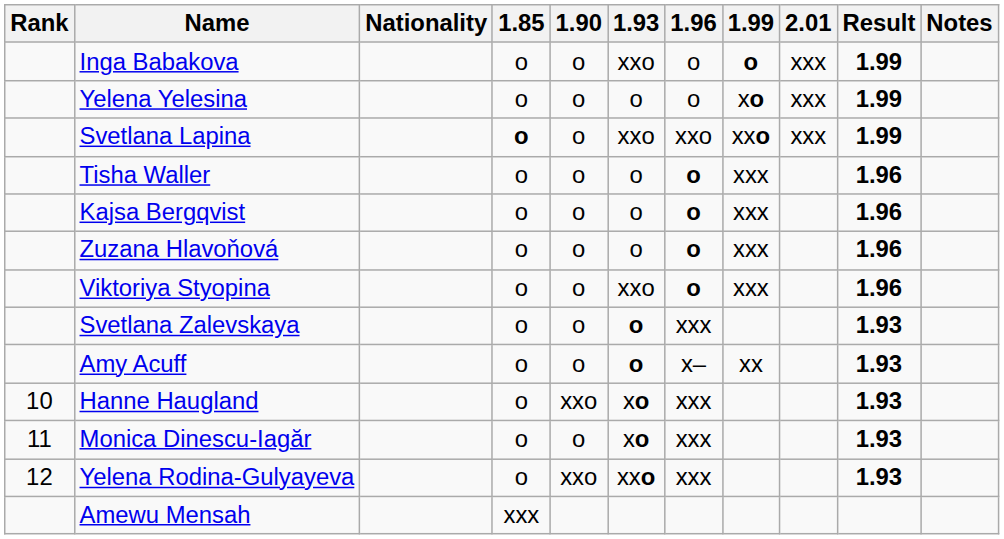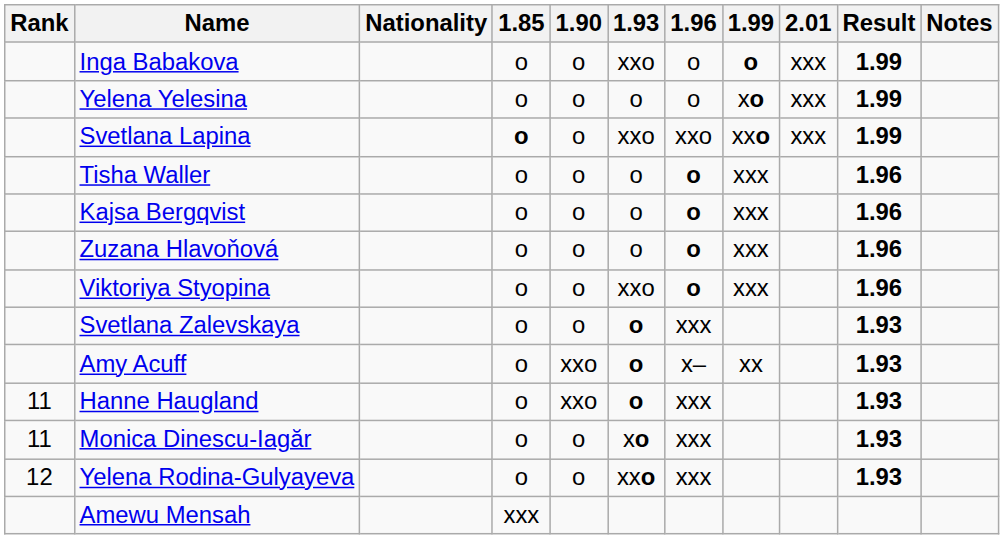 <table class="wikitable sortable" style="text-align:center">
 <tr>
 <th>Rank</th>
 <th>Name</th>
 <th>Nationality</th>
 <th>1.85</th>
 <th>1.90</th>
 <th>1.93</th>
 <th>1.96</th>
 <th>1.99</th>
 <th>2.01</th>
 <th>Result</th>
 <th>Notes</th>
 </tr>
 <tr>
 <td></td>
 <td align=left><a href='#'>Inga Babakova</a></td>
 <td align=left></td>
 <td>o</td>
 <td>o</td>
 <td>xxo</td>
 <td>o</td>
 <td><strong>o</strong></td>
 <td>xxx</td>
 <td><strong>1.99</strong></td>
 <td></td>
 </tr>
 <tr>
 <td></td>
 <td align=left><a href='#'>Yelena Yelesina</a></td>
 <td align=left></td>
 <td>o</td>
 <td>o</td>
 <td>o</td>
 <td>o</td>
 <td>x<strong>o</strong></td>
 <td>xxx</td>
 <td><strong>1.99</strong></td>
 <td></td>
 </tr>
 <tr>
 <td></td>
 <td align=left><a href='#'>Svetlana Lapina</a></td>
 <td align=left></td>
 <td><strong>o</strong></td>
 <td>o</td>
 <td>xxo</td>
 <td>xxo</td>
 <td>xx<strong>o</strong></td>
 <td>xxx</td>
 <td><strong>1.99</strong></td>
 <td></td>
 </tr>
 <tr>
 <td></td>
 <td align=left><a href='#'>Tisha Waller</a></td>
 <td align=left></td>
 <td>o</td>
 <td>o</td>
 <td>o</td>
 <td><strong>o</strong></td>
 <td>xxx</td>
 <td></td>
 <td><strong>1.96</strong></td>
 <td></td>
 </tr>
 <tr>
 <td></td>
 <td align=left><a href='#'>Kajsa Bergqvist</a></td>
 <td align=left></td>
 <td>o</td>
 <td>o</td>
 <td>o</td>
 <td><strong>o</strong></td>
 <td>xxx</td>
 <td></td>
 <td><strong>1.96</strong></td>
 <td></td>
 </tr>
 <tr>
 <td></td>
 <td align=left><a href='#'>Zuzana Hlavoňová</a></td>
 <td align=left></td>
 <td>o</td>
 <td>o</td>
 <td>o</td>
 <td><strong>o</strong></td>
 <td>xxx</td>
 <td></td>
 <td><strong>1.96</strong></td>
 <td></td>
 </tr>
 <tr>
 <td></td>
 <td align=left><a href='#'>Viktoriya Styopina</a></td>
 <td align=left></td>
 <td>o</td>
 <td>o</td>
 <td>xxo</td>
 <td><strong>o</strong></td>
 <td>xxx</td>
 <td></td>
 <td><strong>1.96</strong></td>
 <td></td>
 </tr>
 <tr>
 <td></td>
 <td align=left><a href='#'>Svetlana Zalevskaya</a></td>
 <td align=left></td>
 <td>o</td>
 <td>o</td>
 <td><strong>o</strong></td>
 <td>xxx</td>
 <td></td>
 <td></td>
 <td><strong>1.93</strong></td>
 <td></td>
 </tr>
 <tr>
 <td></td>
 <td align=left><a href='#'>Amy Acuff</a></td>
 <td align=left></td>
 <td>o</td>
-<td>o</td>
+<td>xxo</td>
 <td><strong>o</strong></td>
 <td>x–</td>
 <td>xx</td>
 <td></td>
 <td><strong>1.93</strong></td>
 <td></td>
 </tr>
 <tr>
-<td>10</td>
+<td>11</td>
 <td align=left><a href='#'>Hanne Haugland</a></td>
 <td align=left></td>
 <td>o</td>
 <td>xxo</td>
-<td>x<strong>o</strong></td>
+<td><strong>o</strong></td>
 <td>xxx</td>
 <td></td>
 <td></td>
 <td><strong>1.93</strong></td>
 <td></td>
 </tr>
 <tr>
 <td>11</td>
 <td align=left><a href='#'>Monica Dinescu-Iagăr</a></td>
 <td align=left></td>
 <td>o</td>
 <td>o</td>
 <td>x<strong>o</strong></td>
 <td>xxx</td>
 <td></td>
 <td></td>
 <td><strong>1.93</strong></td>
 <td></td>
 </tr>
 <tr>
 <td>12</td>
 <td align=left><a href='#'>Yelena Rodina-Gulyayeva</a></td>
 <td align=left></td>
 <td>o</td>
-<td>xxo</td>
+<td>o</td>
 <td>xx<strong>o</strong></td>
 <td>xxx</td>
 <td></td>
 <td></td>
 <td><strong>1.93</strong></td>
 <td></td>
 </tr>
 <tr>
 <td></td>
 <td align=left><a href='#'>Amewu Mensah</a></td>
 <td align=left></td>
 <td>xxx</td>
 <td></td>
 <td></td>
 <td></td>
 <td></td>
 <td></td>
 <td><strong></strong></td>
 <td></td>
 </tr>
 </table>
